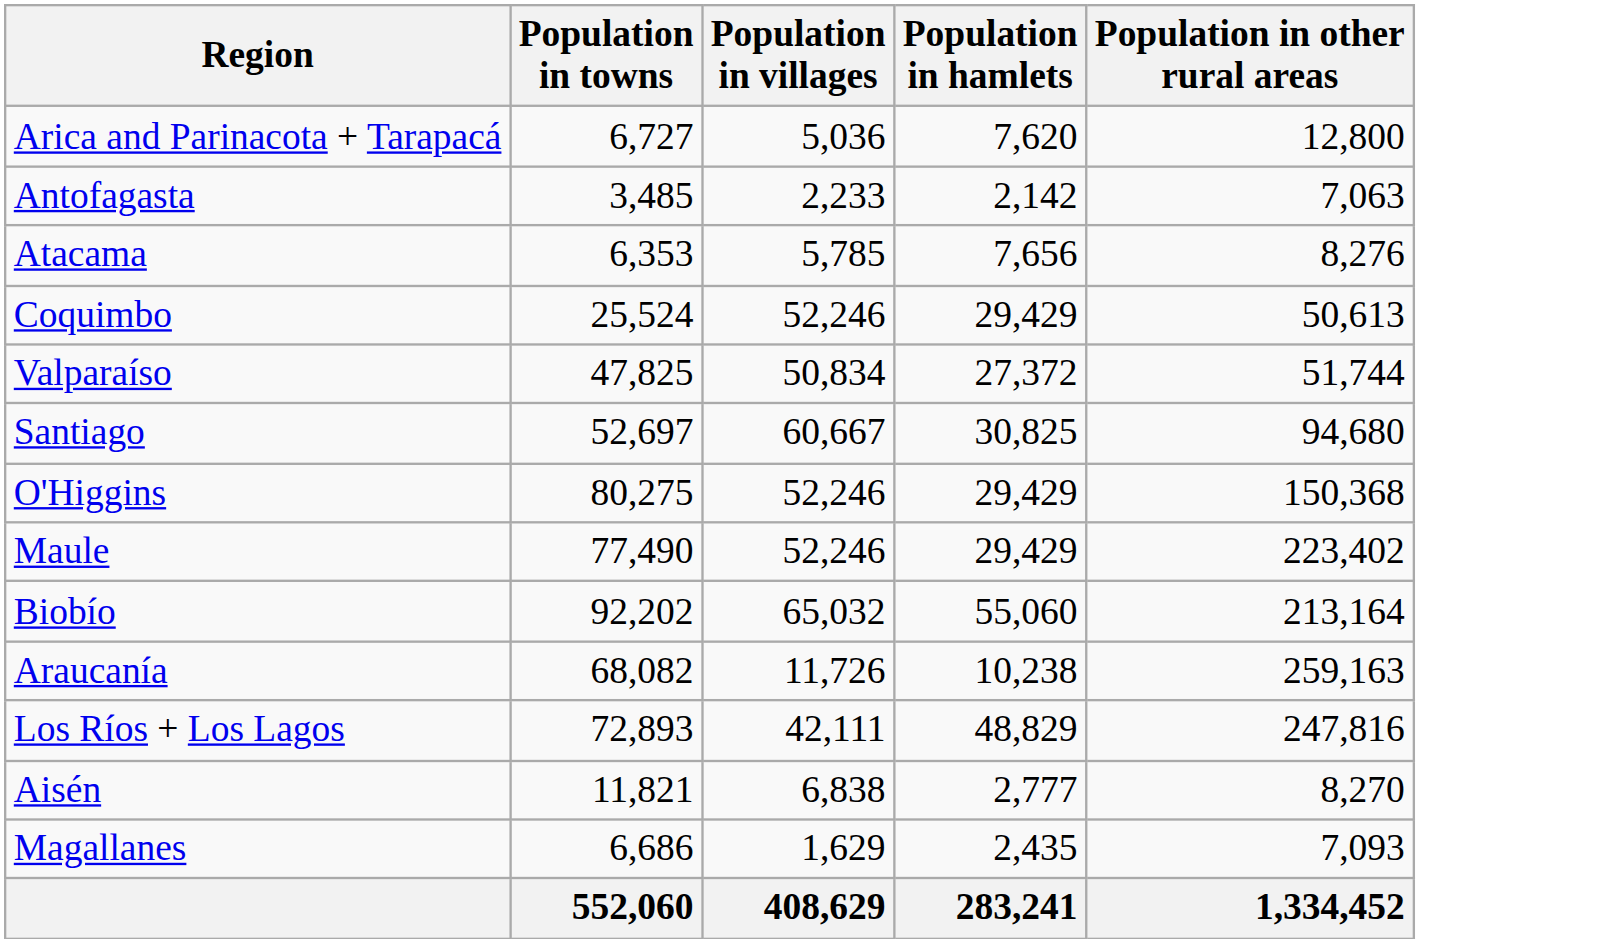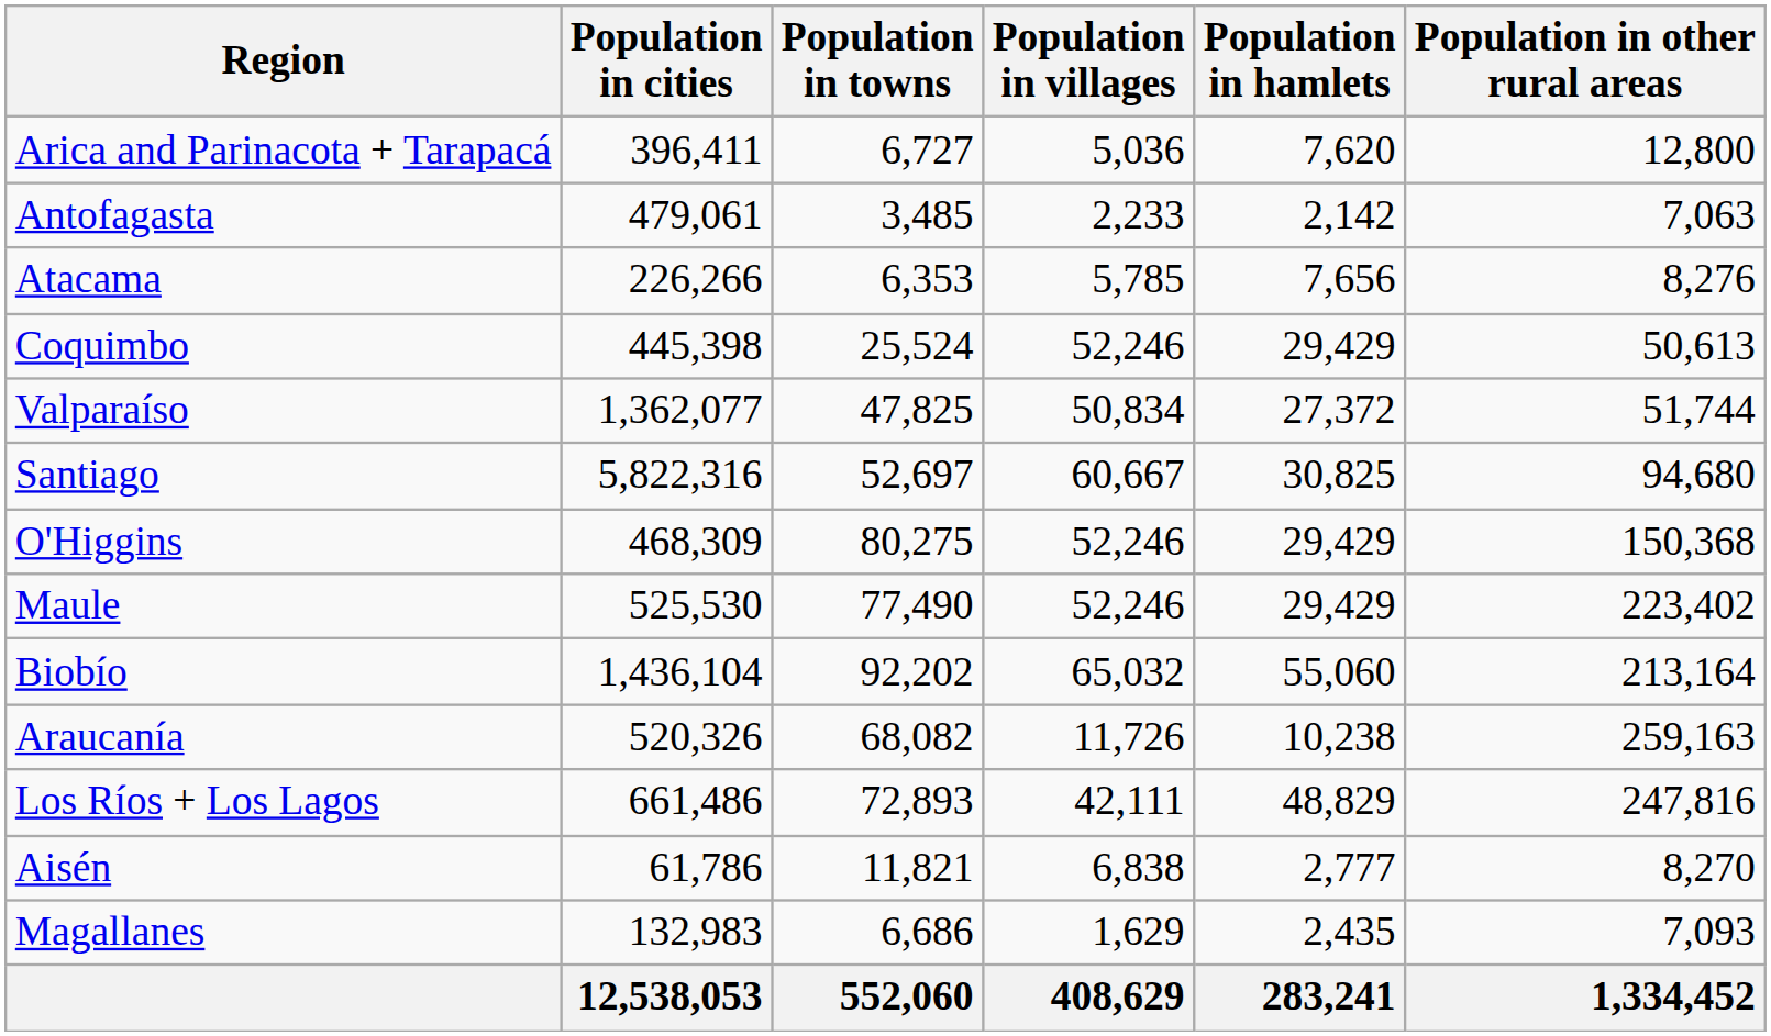 <table class="wikitable sortable" style="text-align:right">
 <tr>
 <th>Region</th>
+<th>Population<br>in cities</th>
 <th>Population<br>in towns</th>
 <th>Population<br>in villages</th>
 <th>Population<br>in hamlets</th>
 <th>Population in other<br>rural areas</th>
 </tr>
 <tr>
 <td align="left"><a href='#'>Arica and Parinacota</a> + <a href='#'>Tarapacá</a></td>
+<td>396,411</td>
 <td>6,727</td>
 <td>5,036</td>
 <td>7,620</td>
 <td>12,800</td>
 </tr>
 <tr>
 <td align="left"><a href='#'>Antofagasta</a></td>
+<td>479,061</td>
 <td>3,485</td>
 <td>2,233</td>
 <td>2,142</td>
 <td>7,063</td>
 </tr>
 <tr>
 <td align="left"><a href='#'>Atacama</a></td>
+<td>226,266</td>
 <td>6,353</td>
 <td>5,785</td>
 <td>7,656</td>
 <td>8,276</td>
 </tr>
 <tr>
 <td align="left"><a href='#'>Coquimbo</a></td>
+<td>445,398</td>
 <td>25,524</td>
 <td>52,246</td>
 <td>29,429</td>
 <td>50,613</td>
 </tr>
 <tr>
 <td align="left"><a href='#'>Valparaíso</a></td>
+<td>1,362,077</td>
 <td>47,825</td>
 <td>50,834</td>
 <td>27,372</td>
 <td>51,744</td>
 </tr>
 <tr>
 <td align="left"><a href='#'>Santiago</a></td>
+<td>5,822,316</td>
 <td>52,697</td>
 <td>60,667</td>
 <td>30,825</td>
 <td>94,680</td>
 </tr>
 <tr>
 <td align="left"><a href='#'>O'Higgins</a></td>
+<td>468,309</td>
 <td>80,275</td>
 <td>52,246</td>
 <td>29,429</td>
 <td>150,368</td>
 </tr>
 <tr>
 <td align="left"><a href='#'>Maule</a></td>
+<td>525,530</td>
 <td>77,490</td>
 <td>52,246</td>
 <td>29,429</td>
 <td>223,402</td>
 </tr>
 <tr>
 <td align="left"><a href='#'>Biobío</a></td>
+<td>1,436,104</td>
 <td>92,202</td>
 <td>65,032</td>
 <td>55,060</td>
 <td>213,164</td>
 </tr>
 <tr>
 <td align="left"><a href='#'>Araucanía</a></td>
+<td>520,326</td>
 <td>68,082</td>
 <td>11,726</td>
 <td>10,238</td>
 <td>259,163</td>
 </tr>
 <tr>
 <td align="left"><a href='#'>Los Ríos</a> + <a href='#'>Los Lagos</a></td>
+<td>661,486</td>
 <td>72,893</td>
 <td>42,111</td>
 <td>48,829</td>
 <td>247,816</td>
 </tr>
 <tr>
 <td align="left"><a href='#'>Aisén</a></td>
+<td>61,786</td>
 <td>11,821</td>
 <td>6,838</td>
 <td>2,777</td>
 <td>8,270</td>
 </tr>
 <tr>
 <td align="left"><a href='#'>Magallanes</a></td>
+<td>132,983</td>
 <td>6,686</td>
 <td>1,629</td>
 <td>2,435</td>
 <td>7,093</td>
 </tr>
 <tr style="background-color: #f2f2f2">
 <td align="left"><strong></strong></td>
+<td><strong>12,538,053</strong></td>
 <td><strong>552,060</strong></td>
 <td><strong>408,629</strong></td>
 <td><strong>283,241</strong></td>
 <td><strong>1,334,452</strong></td>
 </tr>
 </table>
